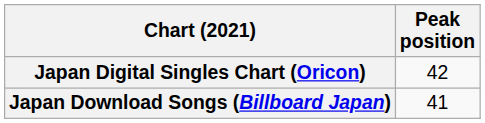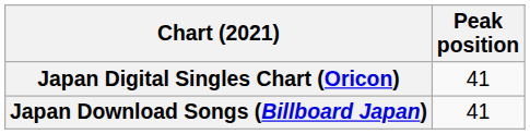 <table class="wikitable sortable plainrowheaders">
 <tr>
 <th>Chart (2021)</th>
 <th>Peak<br>position</th>
 </tr>
 <tr>
 <th scope="row">Japan Digital Singles Chart (<a href='#'>Oricon</a>)</th>
-<td align="center">42</td>
+<td align="center">41</td>
 </tr>
 <tr>
 <th scope="row">Japan Download Songs (<em><a href='#'>Billboard Japan</a></em>)</th>
 <td align="center">41</td>
 </tr>
 </table>
